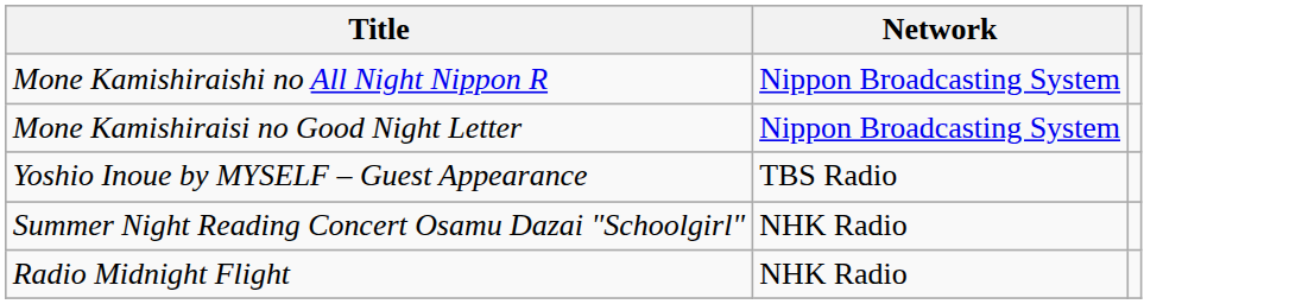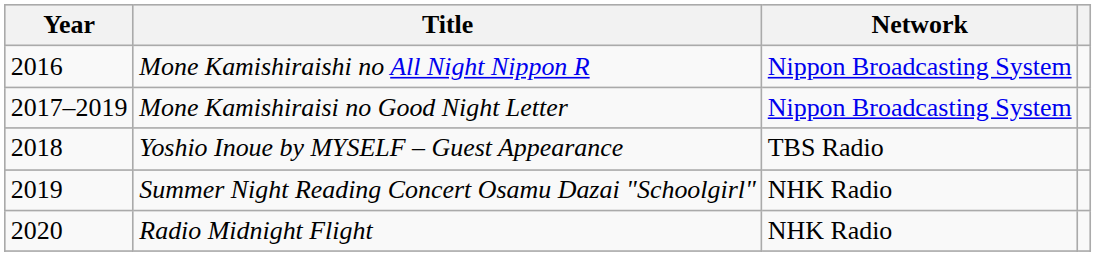 <table class="wikitable">
 <tr>
+<th>Year</th>
 <th>Title</th>
 <th>Network</th>
 <th></th>
 </tr>
 <tr>
+<td>2016</td>
 <td><em>Mone Kamishiraishi no <a href='#'>All Night Nippon R</a></em></td>
 <td><a href='#'>Nippon Broadcasting System</a></td>
 <td></td>
 </tr>
 <tr>
+<td>2017–2019</td>
 <td><em>Mone Kamishiraisi no Good Night Letter</em></td>
 <td><a href='#'>Nippon Broadcasting System</a></td>
 <td></td>
 </tr>
 <tr>
+<td>2018</td>
 <td><em>Yoshio Inoue by MYSELF – Guest Appearance</em></td>
 <td>TBS Radio</td>
 <td></td>
 </tr>
 <tr>
+<td>2019</td>
 <td><em>Summer Night Reading Concert Osamu Dazai "Schoolgirl"</em></td>
 <td>NHK Radio</td>
 <td></td>
 </tr>
 <tr>
+<td>2020</td>
 <td><em>Radio Midnight Flight</em></td>
 <td>NHK Radio</td>
 <td></td>
 </tr>
 </table>
